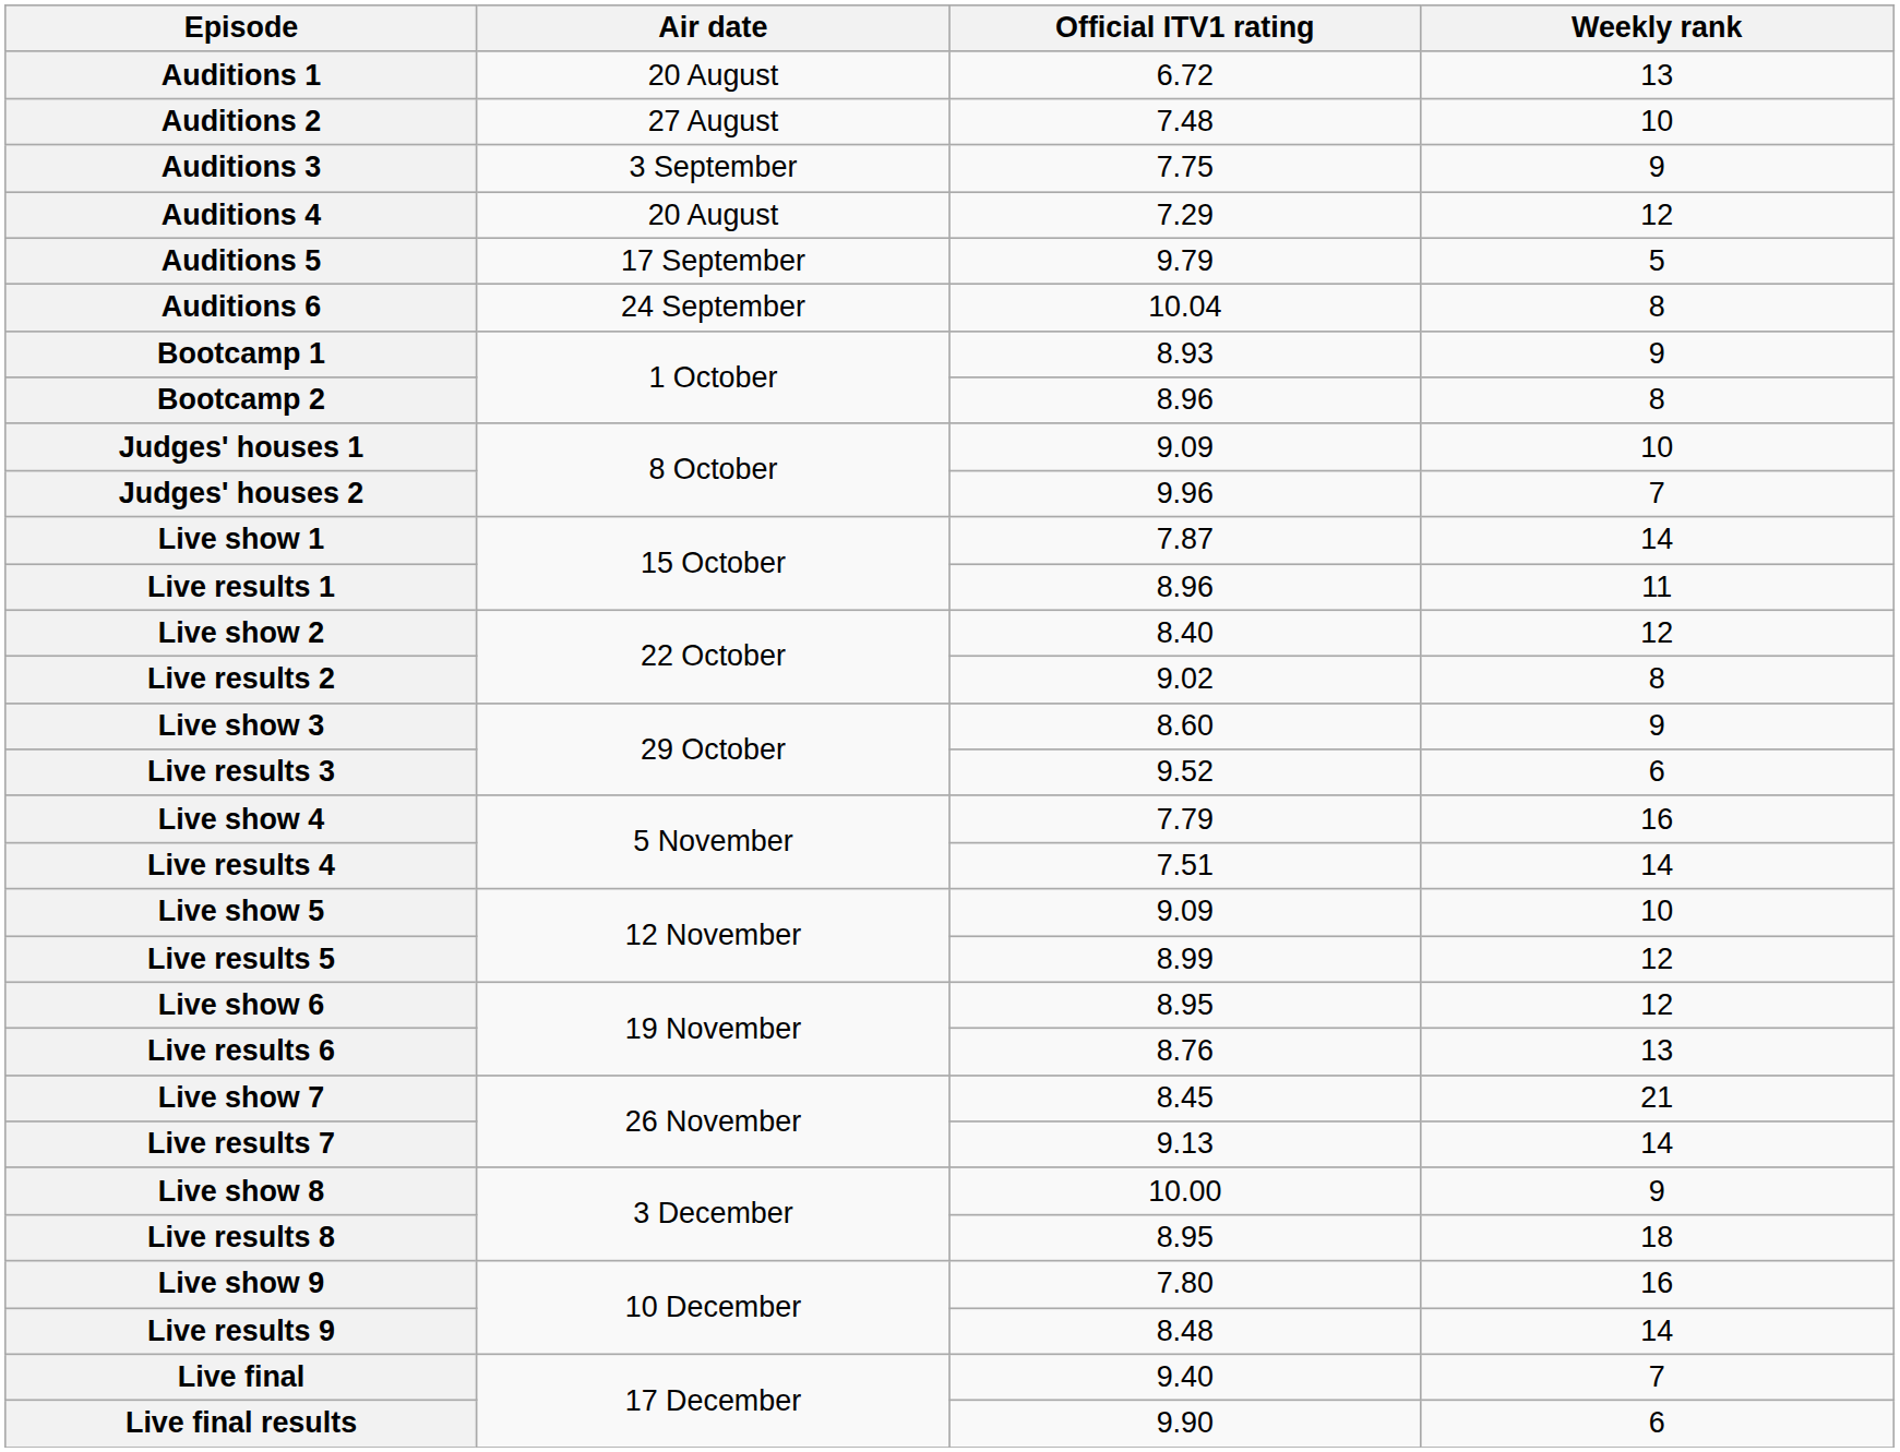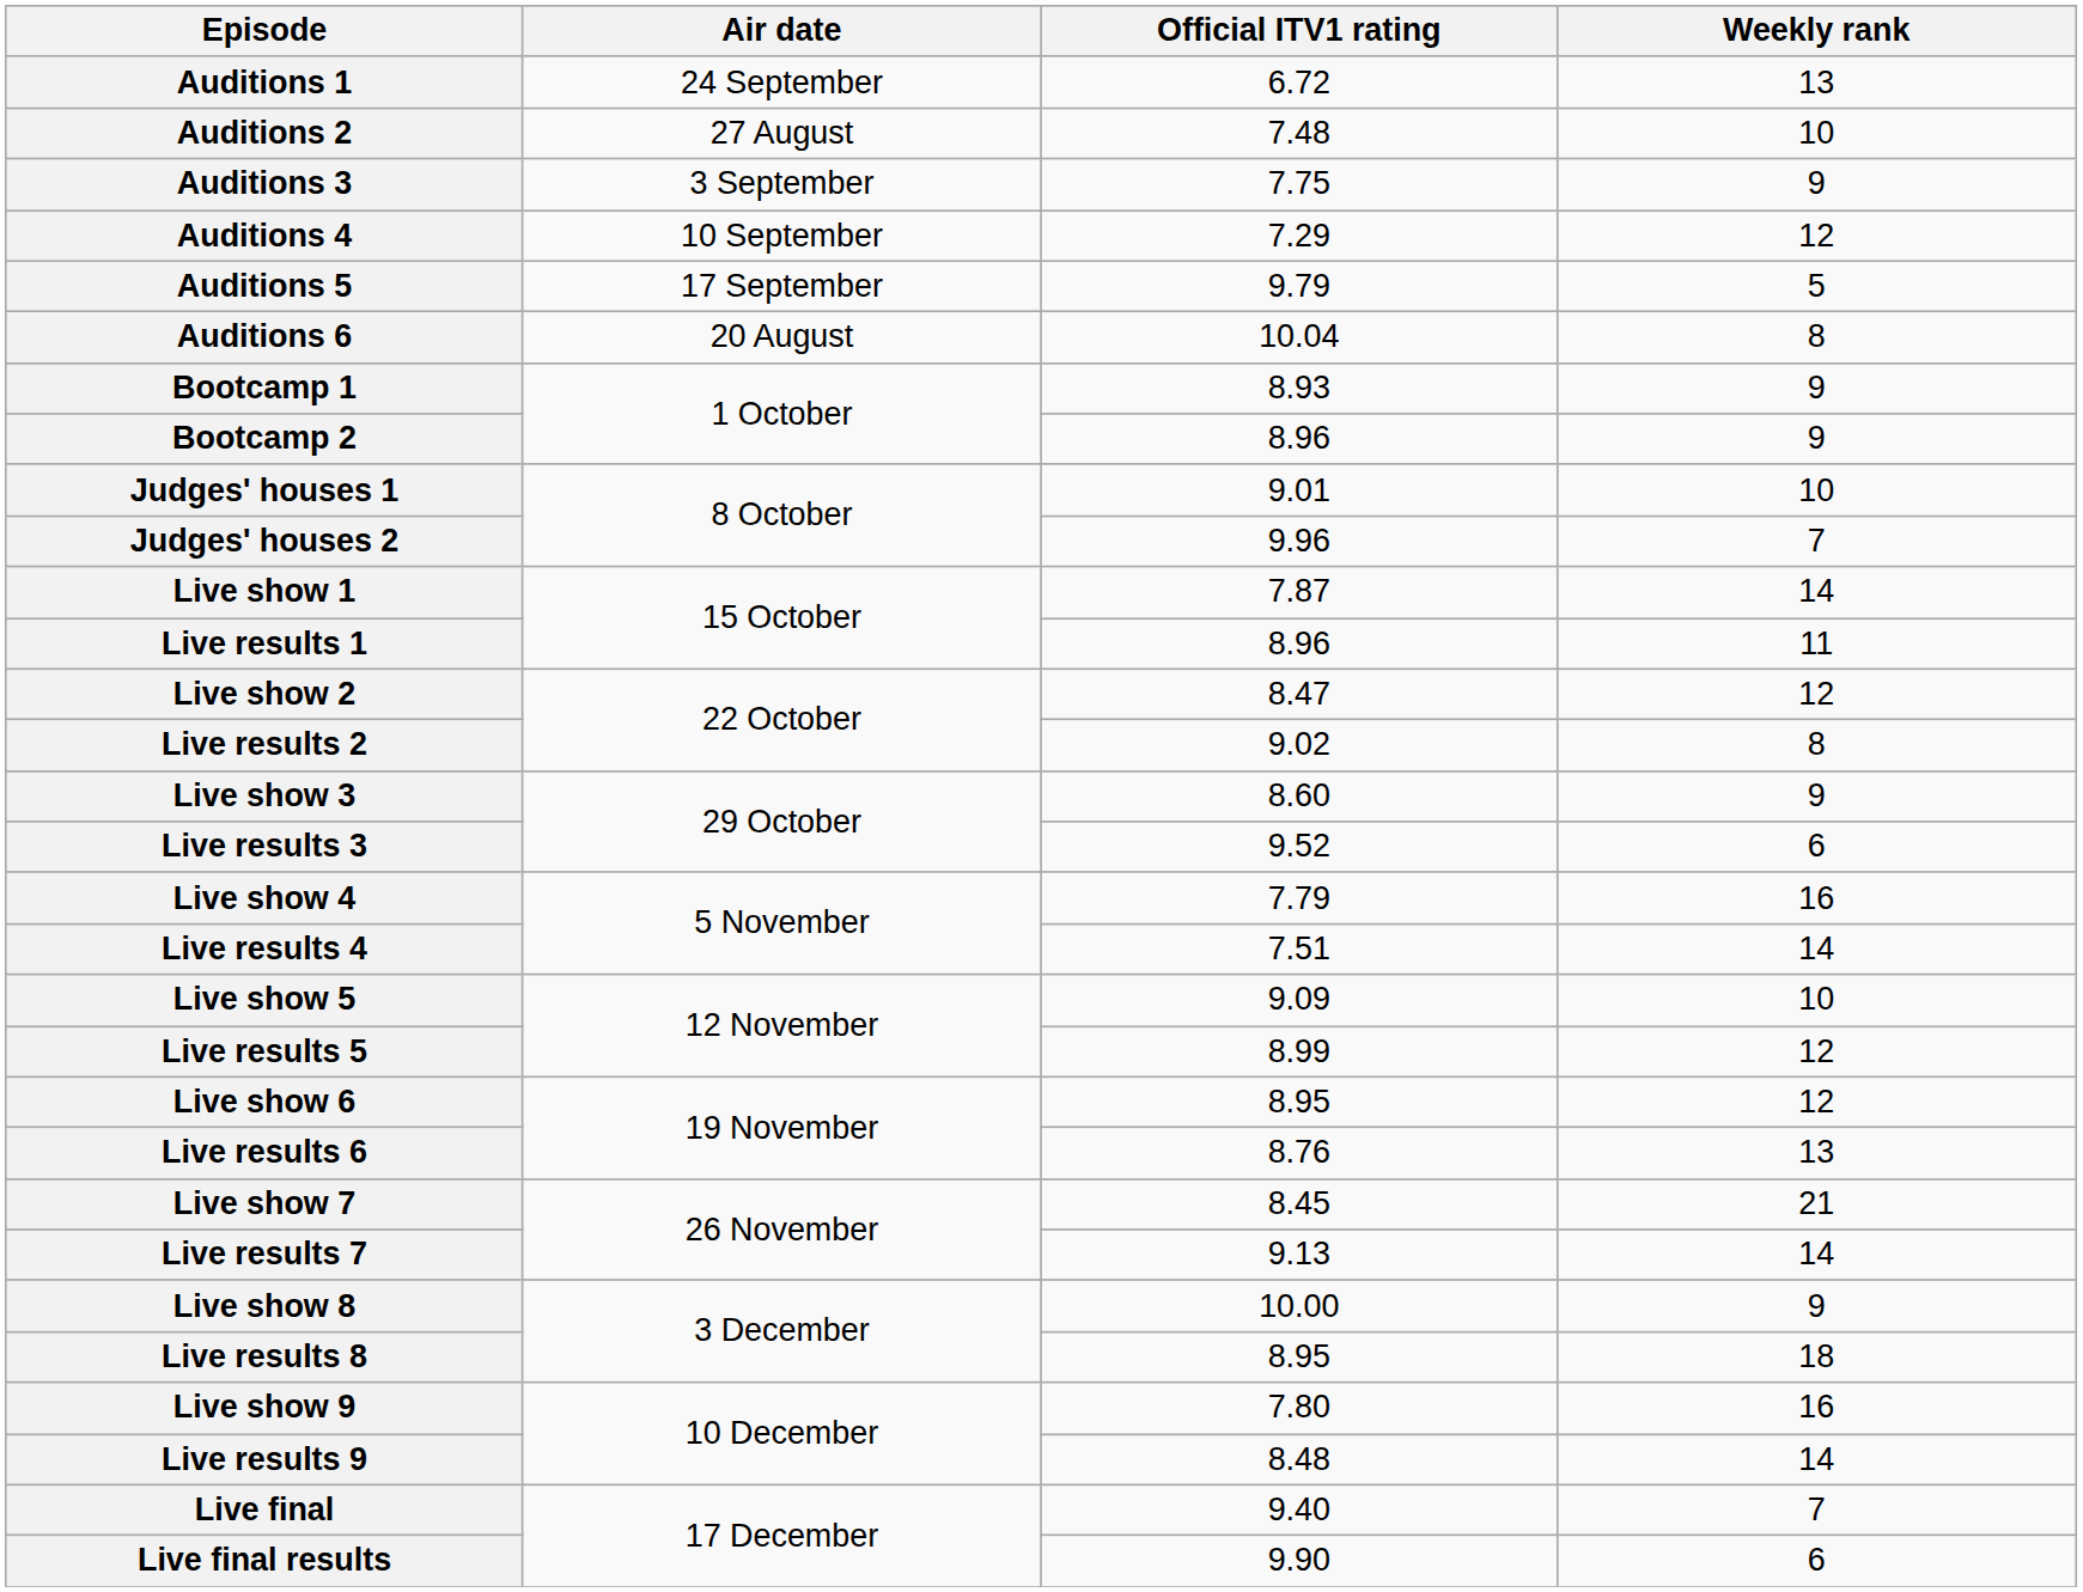 <table class="wikitable sortable" style="text-align:center">
 <tr>
 <th scope="col" style="width:250px;">Episode</th>
 <th scope="col" style="width:250px;">Air date</th>
 <th scope="col" style="width:250px;">Official ITV1 rating</th>
 <th scope="col" style="width:250px;">Weekly rank</th>
 </tr>
 <tr>
 <th scope="row">Auditions 1</th>
-<td>20 August</td>
+<td>24 September</td>
 <td>6.72</td>
 <td>13</td>
 </tr>
 <tr>
 <th scope="row">Auditions 2</th>
 <td>27 August</td>
 <td>7.48</td>
 <td>10</td>
 </tr>
 <tr>
 <th scope="row">Auditions 3</th>
 <td>3 September</td>
 <td>7.75</td>
 <td>9</td>
 </tr>
 <tr>
 <th scope="row">Auditions 4</th>
-<td>20 August</td>
+<td>10 September</td>
 <td>7.29</td>
 <td>12</td>
 </tr>
 <tr>
 <th scope="row">Auditions 5</th>
 <td>17 September</td>
 <td>9.79</td>
 <td>5</td>
 </tr>
 <tr>
 <th scope="row">Auditions 6</th>
-<td>24 September</td>
+<td>20 August</td>
 <td>10.04</td>
 <td>8</td>
 </tr>
 <tr>
 <th scope="row">Bootcamp 1</th>
 <td rowspan="2">1 October</td>
 <td>8.93</td>
 <td>9</td>
 </tr>
 <tr>
 <th scope="row">Bootcamp 2</th>
 <td>8.96</td>
-<td>8</td>
+<td>9</td>
 </tr>
 <tr>
 <th scope="row">Judges' houses 1</th>
 <td rowspan="2">8 October</td>
-<td>9.09</td>
+<td>9.01</td>
 <td>10</td>
 </tr>
 <tr>
 <th scope="row">Judges' houses 2</th>
 <td>9.96</td>
 <td>7</td>
 </tr>
 <tr>
 <th scope="row">Live show 1</th>
 <td rowspan="2">15 October</td>
 <td>7.87</td>
 <td>14</td>
 </tr>
 <tr>
 <th scope="row">Live results 1</th>
 <td>8.96</td>
 <td>11</td>
 </tr>
 <tr>
 <th scope="row">Live show 2</th>
 <td rowspan="2">22 October</td>
-<td>8.40</td>
+<td>8.47</td>
 <td>12</td>
 </tr>
 <tr>
 <th scope="row">Live results 2</th>
 <td>9.02</td>
 <td>8</td>
 </tr>
 <tr>
 <th scope="row">Live show 3</th>
 <td rowspan="2">29 October</td>
 <td>8.60</td>
 <td>9</td>
 </tr>
 <tr>
 <th scope="row">Live results 3</th>
 <td>9.52</td>
 <td>6</td>
 </tr>
 <tr>
 <th scope="row">Live show 4</th>
 <td rowspan="2">5 November</td>
 <td>7.79</td>
 <td>16</td>
 </tr>
 <tr>
 <th scope="row">Live results 4</th>
 <td>7.51</td>
 <td>14</td>
 </tr>
 <tr>
 <th scope="row">Live show 5</th>
 <td rowspan="2">12 November</td>
 <td>9.09</td>
 <td>10</td>
 </tr>
 <tr>
 <th scope="row">Live results 5</th>
 <td>8.99</td>
 <td>12</td>
 </tr>
 <tr>
 <th scope="row">Live show 6</th>
 <td rowspan="2">19 November</td>
 <td>8.95</td>
 <td>12</td>
 </tr>
 <tr>
 <th scope="row">Live results 6</th>
 <td>8.76</td>
 <td>13</td>
 </tr>
 <tr>
 <th scope="row">Live show 7</th>
 <td rowspan="2">26 November</td>
 <td>8.45</td>
 <td>21</td>
 </tr>
 <tr>
 <th scope="row">Live results 7</th>
 <td>9.13</td>
 <td>14</td>
 </tr>
 <tr>
 <th scope="row">Live show 8</th>
 <td rowspan="2">3 December</td>
 <td>10.00</td>
 <td>9</td>
 </tr>
 <tr>
 <th scope="row">Live results 8</th>
 <td>8.95</td>
 <td>18</td>
 </tr>
 <tr>
 <th scope="row">Live show 9</th>
 <td rowspan="2">10 December</td>
 <td>7.80</td>
 <td>16</td>
 </tr>
 <tr>
 <th scope="row">Live results 9</th>
 <td>8.48</td>
 <td>14</td>
 </tr>
 <tr>
 <th scope="row">Live final</th>
 <td rowspan="2">17 December</td>
 <td>9.40</td>
 <td>7</td>
 </tr>
 <tr>
 <th scope="row">Live final results</th>
 <td>9.90</td>
 <td>6</td>
 </tr>
 </table>
